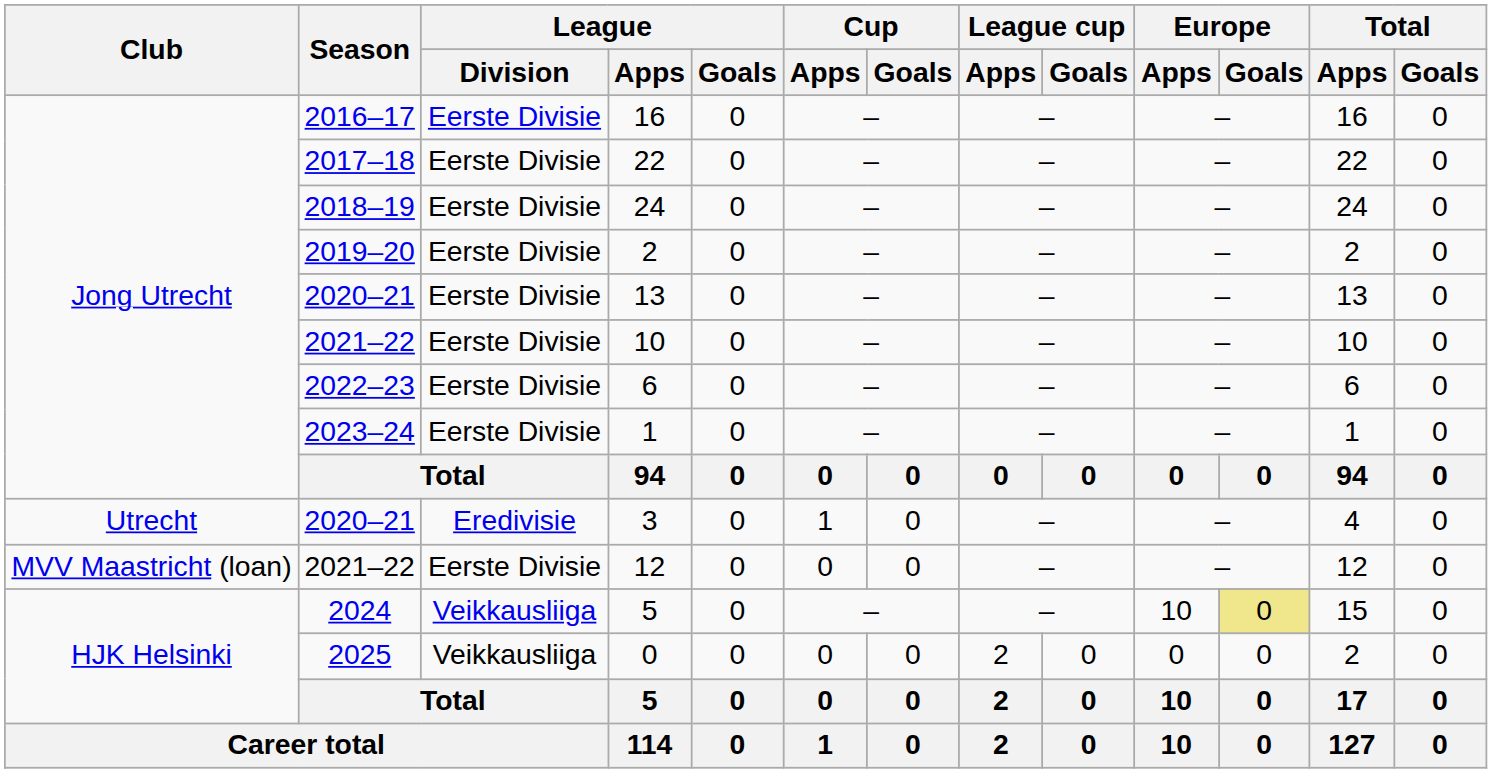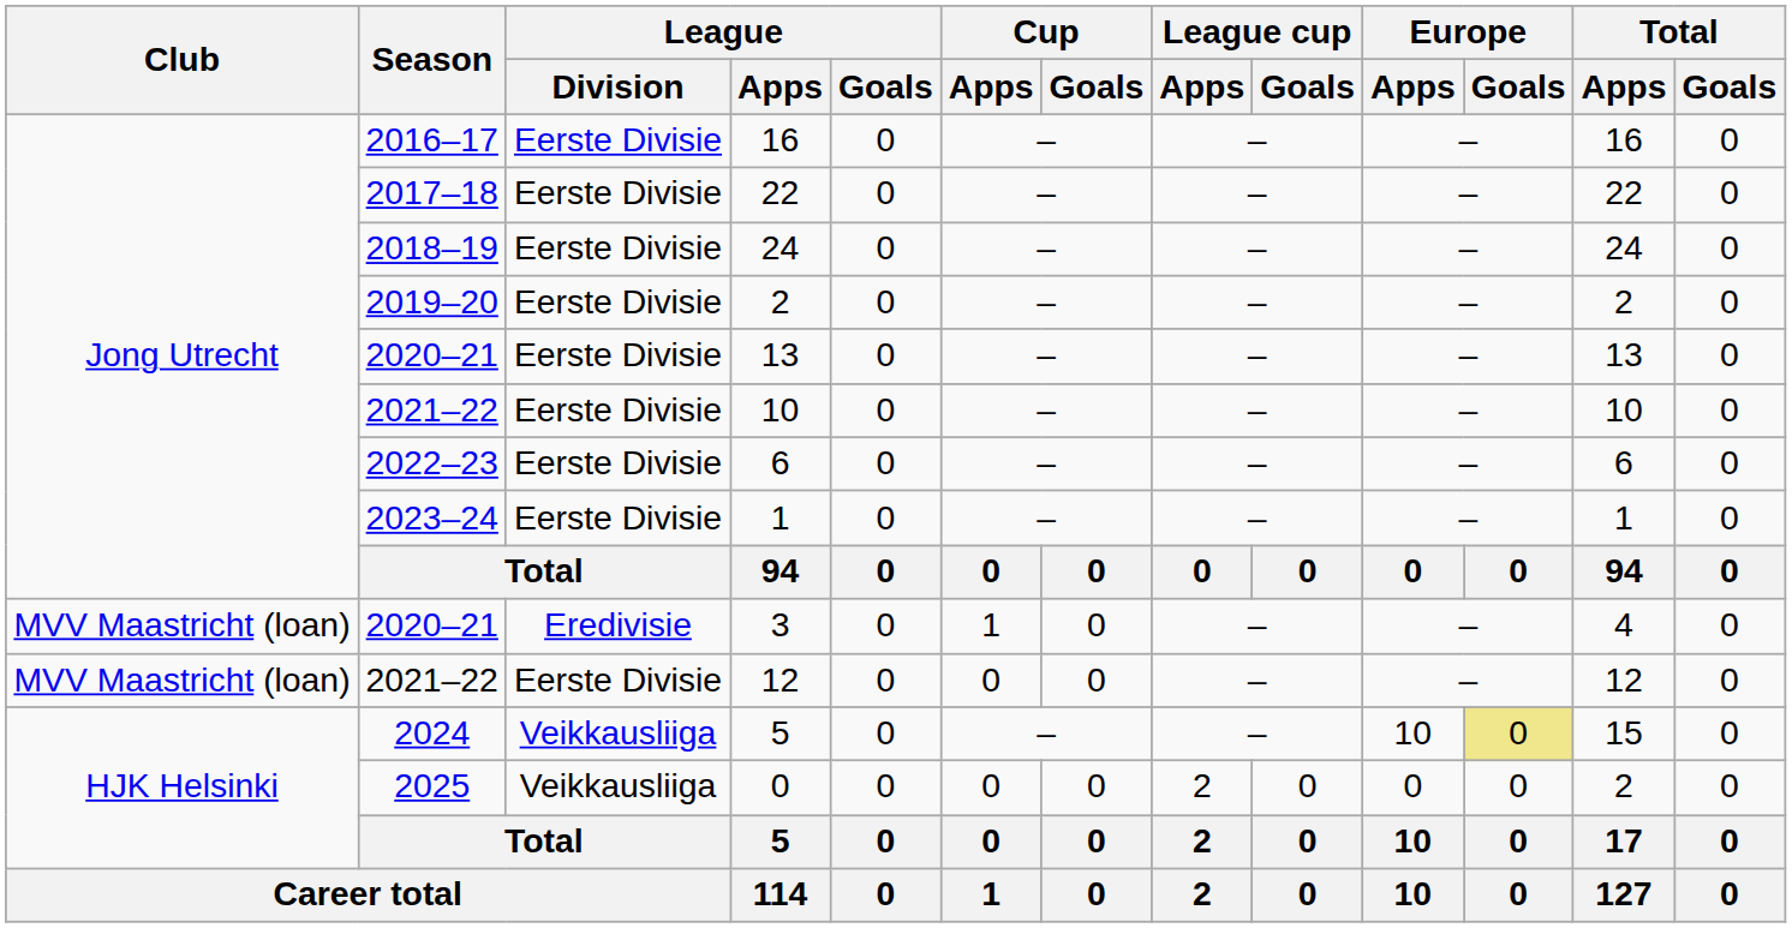 <table class="wikitable" style="text-align:center">
 <tr>
 <th rowspan="2">Club</th>
 <th rowspan="2">Season</th>
 <th colspan="3">League</th>
 <th colspan="2">Cup</th>
 <th colspan="2">League cup</th>
 <th colspan="2">Europe</th>
 <th colspan="2">Total</th>
 </tr>
 <tr>
 <th>Division</th>
 <th>Apps</th>
 <th>Goals</th>
 <th>Apps</th>
 <th>Goals</th>
 <th>Apps</th>
 <th>Goals</th>
 <th>Apps</th>
 <th>Goals</th>
 <th>Apps</th>
 <th>Goals</th>
 </tr>
 <tr>
 <td rowspan=9><a href='#'>Jong Utrecht</a></td>
 <td><a href='#'>2016–17</a></td>
 <td><a href='#'>Eerste Divisie</a></td>
 <td>16</td>
 <td>0</td>
 <td colspan=2>–</td>
 <td colspan=2>–</td>
 <td colspan=2>–</td>
 <td>16</td>
 <td>0</td>
 </tr>
 <tr>
 <td><a href='#'>2017–18</a></td>
 <td>Eerste Divisie</td>
 <td>22</td>
 <td>0</td>
 <td colspan=2>–</td>
 <td colspan=2>–</td>
 <td colspan=2>–</td>
 <td>22</td>
 <td>0</td>
 </tr>
 <tr>
 <td><a href='#'>2018–19</a></td>
 <td>Eerste Divisie</td>
 <td>24</td>
 <td>0</td>
 <td colspan=2>–</td>
 <td colspan=2>–</td>
 <td colspan=2>–</td>
 <td>24</td>
 <td>0</td>
 </tr>
 <tr>
 <td><a href='#'>2019–20</a></td>
 <td>Eerste Divisie</td>
 <td>2</td>
 <td>0</td>
 <td colspan=2>–</td>
 <td colspan=2>–</td>
 <td colspan=2>–</td>
 <td>2</td>
 <td>0</td>
 </tr>
 <tr>
 <td><a href='#'>2020–21</a></td>
 <td>Eerste Divisie</td>
 <td>13</td>
 <td>0</td>
 <td colspan=2>–</td>
 <td colspan=2>–</td>
 <td colspan=2>–</td>
 <td>13</td>
 <td>0</td>
 </tr>
 <tr>
 <td><a href='#'>2021–22</a></td>
 <td>Eerste Divisie</td>
 <td>10</td>
 <td>0</td>
 <td colspan=2>–</td>
 <td colspan=2>–</td>
 <td colspan=2>–</td>
 <td>10</td>
 <td>0</td>
 </tr>
 <tr>
 <td><a href='#'>2022–23</a></td>
 <td>Eerste Divisie</td>
 <td>6</td>
 <td>0</td>
 <td colspan=2>–</td>
 <td colspan=2>–</td>
 <td colspan=2>–</td>
 <td>6</td>
 <td>0</td>
 </tr>
 <tr>
 <td><a href='#'>2023–24</a></td>
 <td>Eerste Divisie</td>
 <td>1</td>
 <td>0</td>
 <td colspan=2>–</td>
 <td colspan=2>–</td>
 <td colspan=2>–</td>
 <td>1</td>
 <td>0</td>
 </tr>
 <tr>
 <th colspan="2">Total</th>
 <th>94</th>
 <th>0</th>
 <th>0</th>
 <th>0</th>
 <th>0</th>
 <th>0</th>
 <th>0</th>
 <th>0</th>
 <th>94</th>
 <th>0</th>
 </tr>
 <tr>
-<td><a href='#'>Utrecht</a></td>
+<td><a href='#'>MVV Maastricht</a> (loan)</td>
 <td><a href='#'>2020–21</a></td>
 <td><a href='#'>Eredivisie</a></td>
 <td>3</td>
 <td>0</td>
 <td>1</td>
 <td>0</td>
 <td colspan=2>–</td>
 <td colspan=2>–</td>
 <td>4</td>
 <td>0</td>
 </tr>
 <tr>
 <td><a href='#'>MVV Maastricht</a> (loan)</td>
 <td>2021–22</td>
 <td>Eerste Divisie</td>
 <td>12</td>
 <td>0</td>
 <td>0</td>
 <td>0</td>
 <td colspan=2>–</td>
 <td colspan=2>–</td>
 <td>12</td>
 <td>0</td>
 </tr>
 <tr>
 <td rowspan=3><a href='#'>HJK Helsinki</a></td>
 <td><a href='#'>2024</a></td>
 <td><a href='#'>Veikkausliiga</a></td>
 <td>5</td>
 <td>0</td>
 <td colspan=2>–</td>
 <td colspan=2>–</td>
 <td>10</td>
 <td style="background: khaki;">0</td>
 <td>15</td>
 <td>0</td>
 </tr>
 <tr>
 <td><a href='#'>2025</a></td>
 <td>Veikkausliiga</td>
 <td>0</td>
 <td>0</td>
 <td>0</td>
 <td>0</td>
 <td>2</td>
 <td>0</td>
 <td>0</td>
 <td>0</td>
 <td>2</td>
 <td>0</td>
 </tr>
 <tr>
 <th colspan=2>Total</th>
 <th>5</th>
 <th>0</th>
 <th>0</th>
 <th>0</th>
 <th>2</th>
 <th>0</th>
 <th>10</th>
 <th>0</th>
 <th>17</th>
 <th>0</th>
 </tr>
 <tr>
 <th colspan="3">Career total</th>
 <th>114</th>
 <th>0</th>
 <th>1</th>
 <th>0</th>
 <th>2</th>
 <th>0</th>
 <th>10</th>
 <th>0</th>
 <th>127</th>
 <th>0</th>
 </tr>
 </table>
